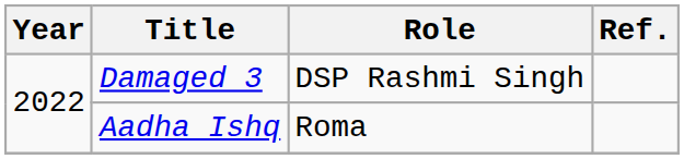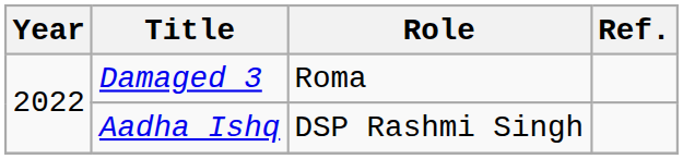 <table class="wikitable">
 <tr>
 <th>Year</th>
 <th>Title</th>
 <th>Role</th>
 <th>Ref.</th>
 </tr>
 <tr>
 <td rowspan=2>2022</td>
 <td><em><a href='#'>Damaged 3</a></em></td>
-<td>DSP Rashmi Singh</td>
+<td>Roma</td>
 <td></td>
 </tr>
 <tr>
 <td><em><a href='#'>Aadha Ishq</a></em></td>
-<td>Roma</td>
+<td>DSP Rashmi Singh</td>
 <td></td>
 </tr>
 <tr>
 </tr>
 </table>
